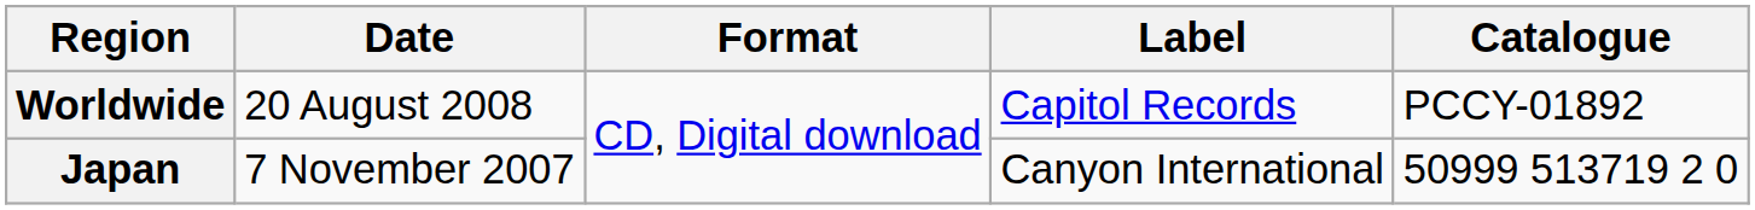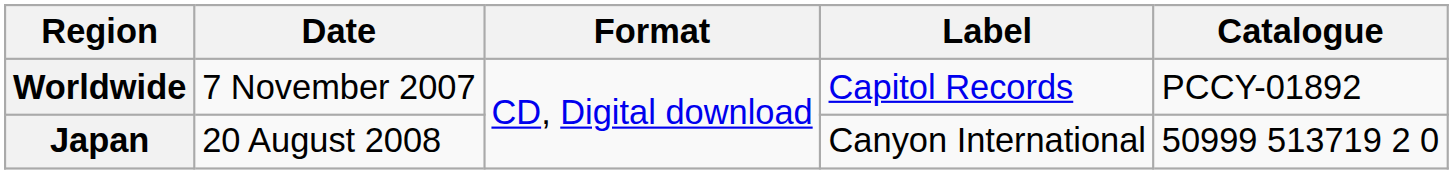 <table class="wikitable plainrowheaders">
 <tr>
 <th scope="col">Region</th>
 <th scope="col">Date</th>
 <th scope="col">Format</th>
 <th scope="col">Label</th>
 <th scope="col">Catalogue</th>
 </tr>
 <tr>
 <th scope="row">Worldwide</th>
-<td>20 August 2008</td>
+<td>7 November 2007</td>
 <td rowspan="2"><a href='#'>CD</a>, <a href='#'>Digital download</a></td>
 <td><a href='#'>Capitol Records</a></td>
 <td>PCCY-01892</td>
 </tr>
 <tr>
 <th scope="row">Japan</th>
-<td>7 November 2007</td>
+<td>20 August 2008</td>
 <td>Canyon International</td>
 <td>50999 513719 2 0</td>
 </tr>
 </table>
